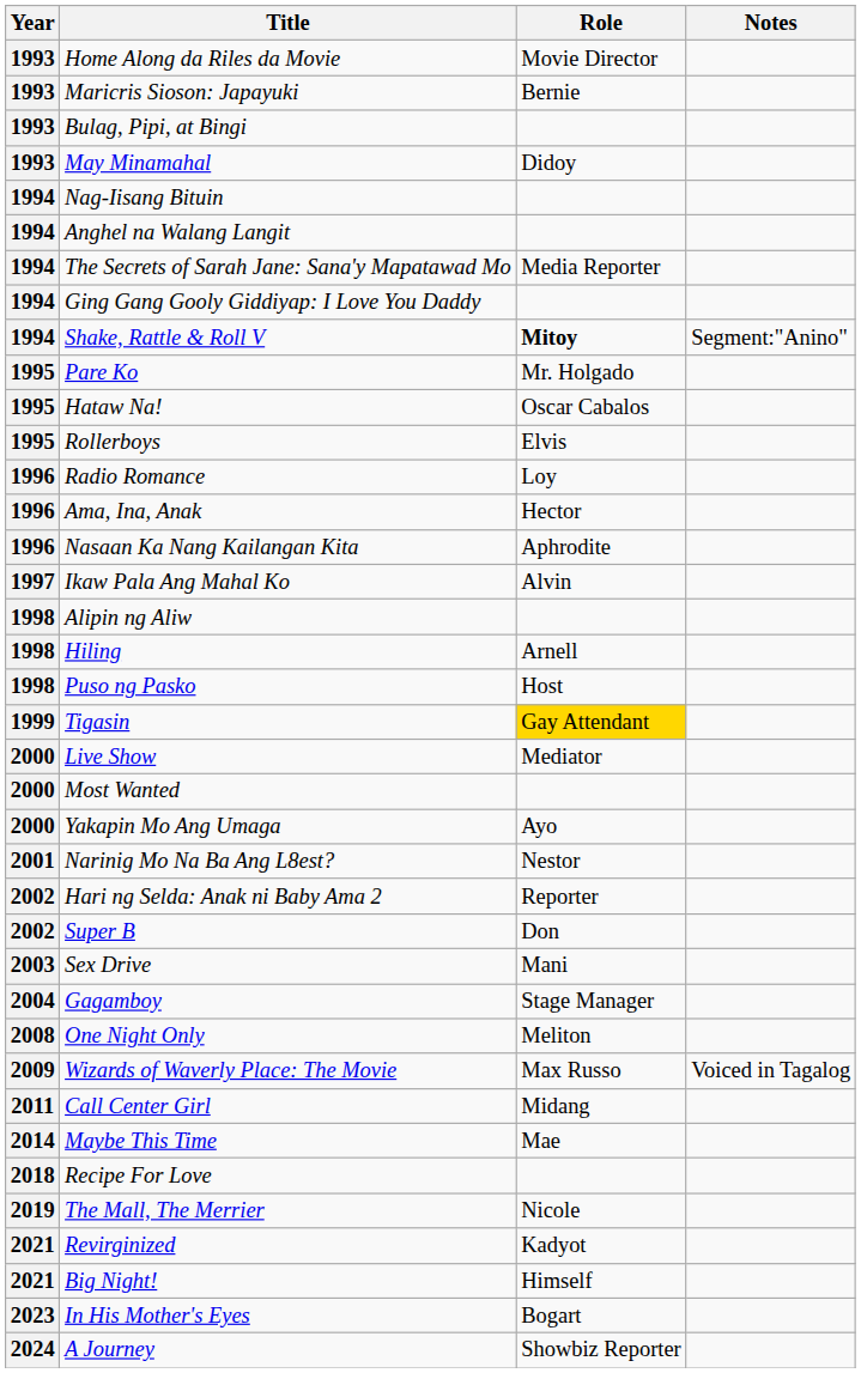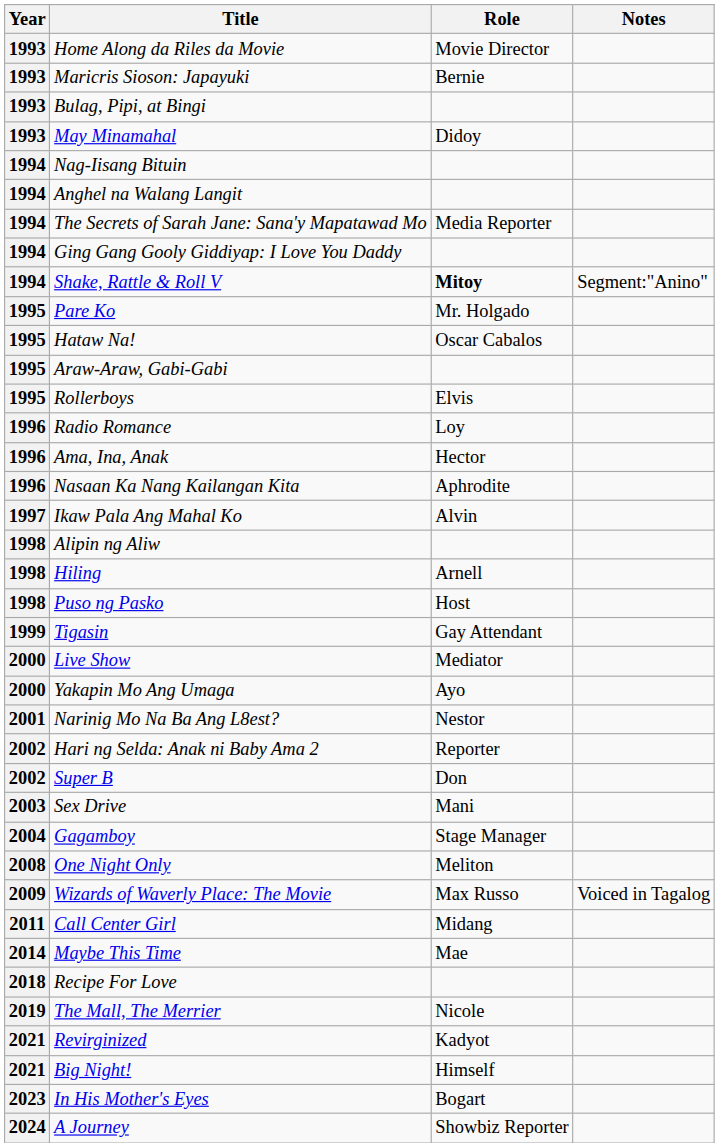 <table class="wikitable plainrowheaders sortable">
 <tr>
 <th scope="col">Year</th>
 <th scope="col">Title</th>
 <th scope="col">Role</th>
 <th scope="col" class="unsortable">Notes</th>
 </tr>
 <tr>
 <th scope=row>1993</th>
 <td><em>Home Along da Riles da Movie</em></td>
 <td>Movie Director</td>
 <td></td>
 </tr>
 <tr>
 <th scope=row>1993</th>
 <td><em>Maricris Sioson: Japayuki</em></td>
 <td>Bernie</td>
 <td></td>
 </tr>
 <tr>
 <th scope=row>1993</th>
 <td><em>Bulag, Pipi, at Bingi</em></td>
 <td></td>
 <td></td>
 </tr>
 <tr>
 <th scope=row>1993</th>
 <td><em><a href='#'>May Minamahal</a></em></td>
 <td>Didoy</td>
 <td></td>
 </tr>
 <tr>
 <th scope=row>1994</th>
 <td><em>Nag-Iisang Bituin</em></td>
 <td></td>
 <td></td>
 </tr>
 <tr>
 <th scope=row>1994</th>
 <td><em>Anghel na Walang Langit</em></td>
 <td></td>
 <td></td>
 </tr>
 <tr>
 <th scope=row>1994</th>
 <td><em>The Secrets of Sarah Jane: Sana'y Mapatawad Mo</em></td>
 <td>Media Reporter</td>
 <td></td>
 </tr>
 <tr>
 <th scope=row>1994</th>
 <td><em>Ging Gang Gooly Giddiyap: I Love You Daddy</em></td>
 <td></td>
 <td></td>
 </tr>
 <tr>
 <th scope=row>1994</th>
 <td><em><a href='#'>Shake, Rattle & Roll V</a></em></td>
 <td><strong>Mitoy</strong></td>
 <td>Segment:"Anino"</td>
 </tr>
 <tr>
 <th scope=row>1995</th>
 <td><em><a href='#'>Pare Ko</a></em></td>
 <td>Mr. Holgado</td>
 <td></td>
 </tr>
 <tr>
 <th scope=row>1995</th>
 <td><em>Hataw Na!</em></td>
 <td>Oscar Cabalos</td>
 <td></td>
 </tr>
 <tr>
 <th scope=row>1995</th>
+<td><em>Araw-Araw, Gabi-Gabi</em></td>
+<td></td>
+<td></td>
+</tr>
+<tr>
+<th scope=row>1995</th>
 <td><em>Rollerboys</em></td>
 <td>Elvis</td>
 <td></td>
 </tr>
 <tr>
 <th scope=row>1996</th>
 <td><em>Radio Romance</em></td>
 <td>Loy</td>
 <td></td>
 </tr>
 <tr>
 <th scope=row>1996</th>
 <td><em>Ama, Ina, Anak</em></td>
 <td>Hector</td>
 <td></td>
 </tr>
 <tr>
 <th scope=row>1996</th>
 <td><em>Nasaan Ka Nang Kailangan Kita</em></td>
 <td>Aphrodite</td>
 <td></td>
 </tr>
 <tr>
 <th scope=row>1997</th>
 <td><em>Ikaw Pala Ang Mahal Ko</em></td>
 <td>Alvin</td>
 <td></td>
 </tr>
 <tr>
 <th scope=row>1998</th>
 <td><em>Alipin ng Aliw</em></td>
 <td></td>
 <td></td>
 </tr>
 <tr>
 <th scope=row>1998</th>
 <td><em><a href='#'>Hiling</a></em></td>
 <td>Arnell</td>
 <td></td>
 </tr>
 <tr>
 <th scope=row>1998</th>
 <td><em><a href='#'>Puso ng Pasko</a></em></td>
 <td>Host</td>
 <td></td>
 </tr>
 <tr>
 <th scope=row>1999</th>
 <td><em><a href='#'>Tigasin</a></em></td>
-<td style="background: gold;">Gay Attendant</td>
+<td>Gay Attendant</td>
 <td></td>
 </tr>
 <tr>
 <th scope=row>2000</th>
 <td><em><a href='#'>Live Show</a></em></td>
 <td>Mediator</td>
-<td></td>
-</tr>
-<tr>
-<th scope=row>2000</th>
-<td><em>Most Wanted</em></td>
-<td></td>
 <td></td>
 </tr>
 <tr>
 <th scope=row>2000</th>
 <td><em>Yakapin Mo Ang Umaga</em></td>
 <td>Ayo</td>
 <td></td>
 </tr>
 <tr>
 <th scope=row>2001</th>
 <td><em>Narinig Mo Na Ba Ang L8est?</em></td>
 <td>Nestor</td>
 <td></td>
 </tr>
 <tr>
 <th scope=row>2002</th>
 <td><em>Hari ng Selda: Anak ni Baby Ama 2</em></td>
 <td>Reporter</td>
 <td></td>
 </tr>
 <tr>
 <th scope=row>2002</th>
 <td><em><a href='#'>Super B</a></em></td>
 <td>Don</td>
 <td></td>
 </tr>
 <tr>
 <th scope=row>2003</th>
 <td><em>Sex Drive</em></td>
 <td>Mani</td>
 <td></td>
 </tr>
 <tr>
 <th scope=row>2004</th>
 <td><em><a href='#'>Gagamboy</a></em></td>
 <td>Stage Manager</td>
 <td></td>
 </tr>
 <tr>
 <th scope=row>2008</th>
 <td><em><a href='#'>One Night Only</a></em></td>
 <td>Meliton</td>
 <td></td>
 </tr>
 <tr>
 <th scope=row>2009</th>
 <td><em><a href='#'>Wizards of Waverly Place: The Movie</a></em></td>
 <td>Max Russo</td>
 <td>Voiced in Tagalog</td>
 </tr>
 <tr>
 <th scope=row>2011</th>
 <td><em><a href='#'>Call Center Girl</a></em></td>
 <td>Midang</td>
 <td></td>
 </tr>
 <tr>
 <th scope=row>2014</th>
 <td><em><a href='#'>Maybe This Time</a></em></td>
 <td>Mae</td>
 <td></td>
 </tr>
 <tr>
 <th scope=row>2018</th>
 <td><em>Recipe For Love</em></td>
 <td></td>
 <td></td>
 </tr>
 <tr>
 <th scope=row>2019</th>
 <td><em><a href='#'>The Mall, The Merrier</a></em></td>
 <td>Nicole</td>
 <td></td>
 </tr>
 <tr>
 <th scope=row>2021</th>
 <td><em><a href='#'>Revirginized</a></em></td>
 <td>Kadyot</td>
 <td></td>
 </tr>
 <tr>
 <th scope=row>2021</th>
 <td><em><a href='#'>Big Night!</a></em></td>
 <td>Himself</td>
 <td></td>
 </tr>
 <tr>
 <th scope=row>2023</th>
 <td><em><a href='#'>In His Mother's Eyes</a></em></td>
 <td>Bogart</td>
 <td></td>
 </tr>
 <tr>
 <th scope=row>2024</th>
 <td><em><a href='#'>A Journey</a></em></td>
 <td>Showbiz Reporter</td>
 <td></td>
 </tr>
 </table>
